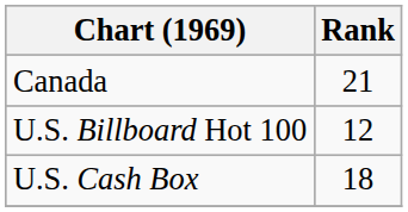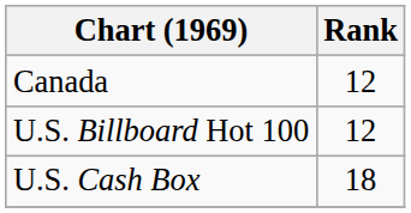 <table class="wikitable sortable">
 <tr>
 <th align="left">Chart (1969)</th>
 <th style="text-align:center;">Rank</th>
 </tr>
 <tr>
 <td>Canada </td>
-<td style="text-align:center;">21</td>
+<td style="text-align:center;">12</td>
 </tr>
 <tr>
 <td>U.S. <em>Billboard</em> Hot 100</td>
 <td style="text-align:center;">12</td>
 </tr>
 <tr>
 <td>U.S. <em>Cash Box</em> </td>
 <td style="text-align:center;">18</td>
 </tr>
 <tr>
 </tr>
 </table>
